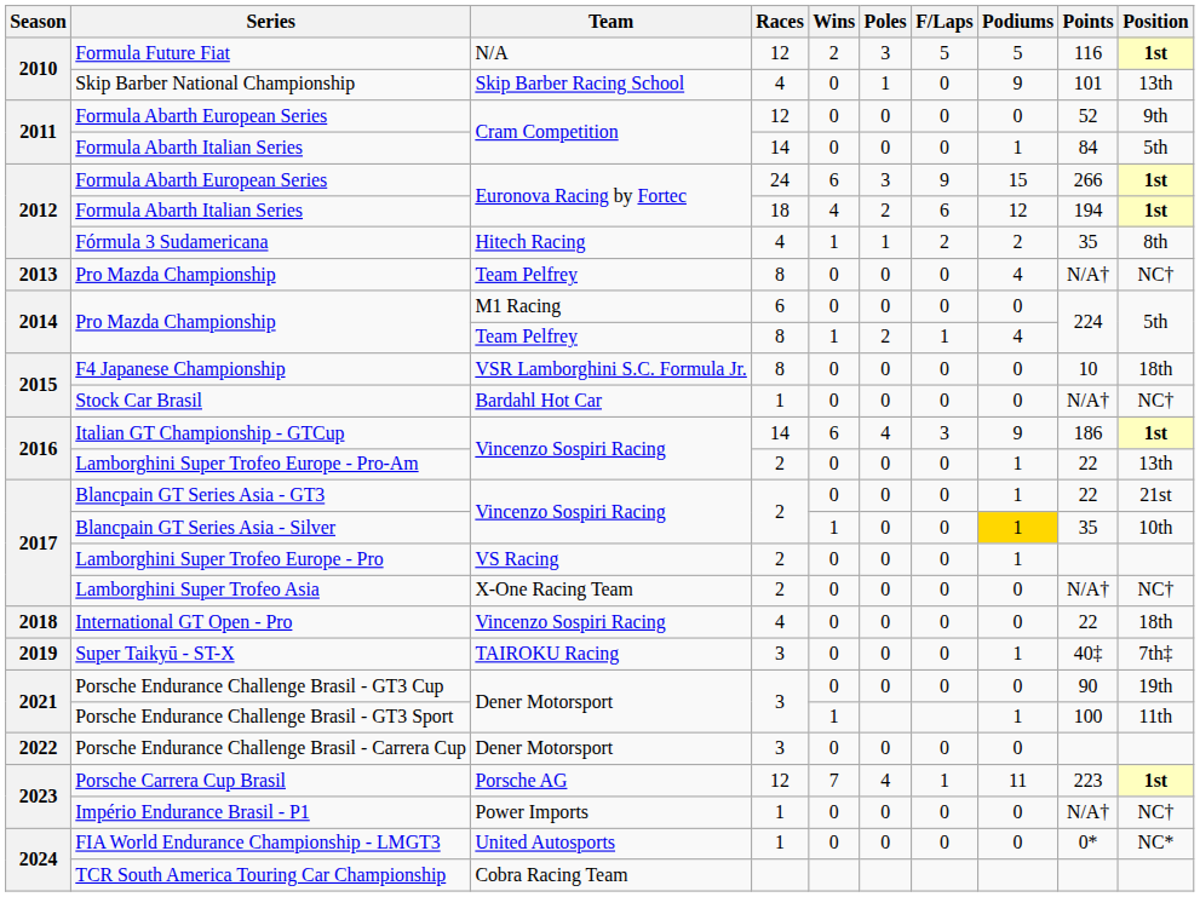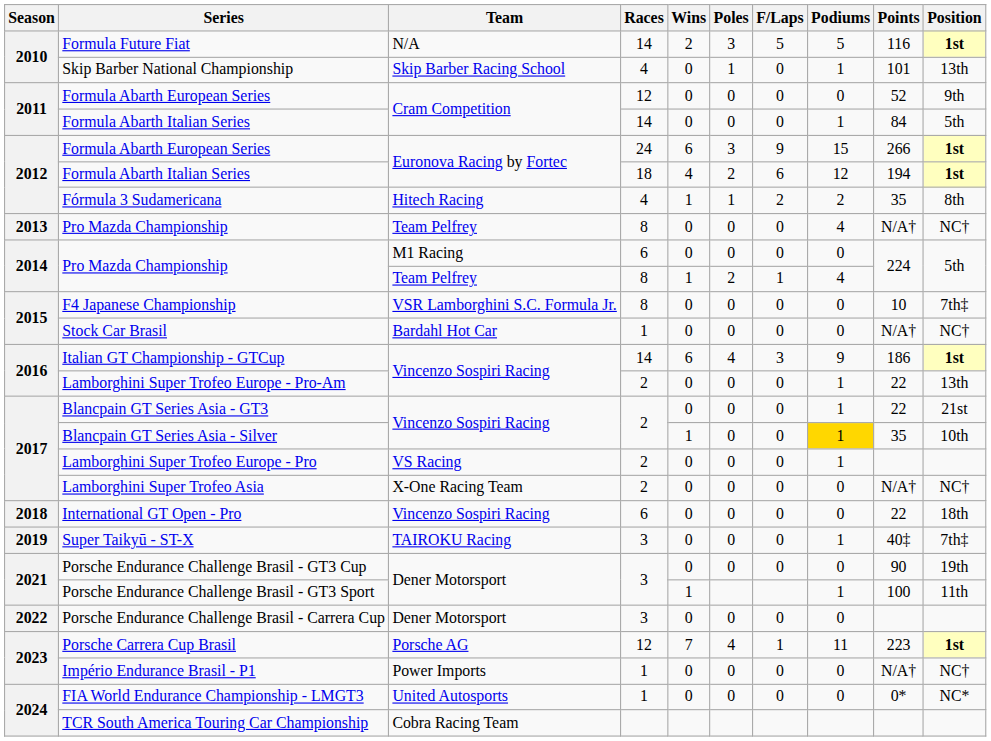 <table class="wikitable" style="font-size: 90%; text-align:center">
 <tr>
 <th>Season</th>
 <th>Series</th>
 <th>Team</th>
 <th>Races</th>
 <th>Wins</th>
 <th>Poles</th>
 <th>F/Laps</th>
 <th>Podiums</th>
 <th>Points</th>
 <th>Position</th>
 </tr>
 <tr>
 <th rowspan="2">2010</th>
 <td align=left><a href='#'>Formula Future Fiat</a></td>
 <td align=left>N/A</td>
-<td>12</td>
+<td>14</td>
 <td>2</td>
 <td>3</td>
 <td>5</td>
 <td>5</td>
 <td>116</td>
 <td style="background:#FFFFBF;"><strong>1st</strong></td>
 </tr>
 <tr>
 <td align=left>Skip Barber National Championship</td>
 <td align="left"><a href='#'>Skip Barber Racing School</a></td>
 <td>4</td>
 <td>0</td>
 <td>1</td>
 <td>0</td>
-<td>9</td>
+<td>1</td>
 <td>101</td>
 <td>13th</td>
 </tr>
 <tr>
 <th rowspan="2">2011</th>
 <td align="left"><a href='#'>Formula Abarth European Series</a></td>
 <td rowspan="2" align="left"><a href='#'>Cram Competition</a></td>
 <td>12</td>
 <td>0</td>
 <td>0</td>
 <td>0</td>
 <td>0</td>
 <td>52</td>
 <td>9th</td>
 </tr>
 <tr>
 <td align="left"><a href='#'>Formula Abarth Italian Series</a></td>
 <td>14</td>
 <td>0</td>
 <td>0</td>
 <td>0</td>
 <td>1</td>
 <td>84</td>
 <td>5th</td>
 </tr>
 <tr>
 <th rowspan="3">2012</th>
 <td align="left"><a href='#'>Formula Abarth European Series</a></td>
 <td rowspan="2" align="left"><a href='#'>Euronova Racing</a> by <a href='#'>Fortec</a></td>
 <td>24</td>
 <td>6</td>
 <td>3</td>
 <td>9</td>
 <td>15</td>
 <td>266</td>
 <td style="background:#FFFFBF;"><strong>1st</strong></td>
 </tr>
 <tr>
 <td align="left"><a href='#'>Formula Abarth Italian Series</a></td>
 <td>18</td>
 <td>4</td>
 <td>2</td>
 <td>6</td>
 <td>12</td>
 <td>194</td>
 <td style="background:#FFFFBF;"><strong>1st</strong></td>
 </tr>
 <tr>
 <td align="left"><a href='#'>Fórmula 3 Sudamericana</a></td>
 <td align="left"><a href='#'>Hitech Racing</a></td>
 <td>4</td>
 <td>1</td>
 <td>1</td>
 <td>2</td>
 <td>2</td>
 <td>35</td>
 <td>8th</td>
 </tr>
 <tr>
 <th>2013</th>
 <td align="left"><a href='#'>Pro Mazda Championship</a></td>
 <td align="left"><a href='#'>Team Pelfrey</a></td>
 <td>8</td>
 <td>0</td>
 <td>0</td>
 <td>0</td>
 <td>4</td>
 <td>N/A†</td>
 <td>NC†</td>
 </tr>
 <tr>
 <th rowspan="2">2014</th>
 <td rowspan="2" align="left"><a href='#'>Pro Mazda Championship</a></td>
 <td align="left">M1 Racing</td>
 <td>6</td>
 <td>0</td>
 <td>0</td>
 <td>0</td>
 <td>0</td>
 <td rowspan="2">224</td>
 <td rowspan="2">5th</td>
 </tr>
 <tr>
 <td align="left"><a href='#'>Team Pelfrey</a></td>
 <td>8</td>
 <td>1</td>
 <td>2</td>
 <td>1</td>
 <td>4</td>
 </tr>
 <tr>
 <th rowspan="2">2015</th>
 <td align="left"><a href='#'>F4 Japanese Championship</a></td>
 <td align="left"><a href='#'>VSR Lamborghini S.C. Formula Jr.</a></td>
 <td>8</td>
 <td>0</td>
 <td>0</td>
 <td>0</td>
 <td>0</td>
 <td>10</td>
-<td>18th</td>
+<td>7th‡</td>
 </tr>
 <tr>
 <td align="left"><a href='#'>Stock Car Brasil</a></td>
 <td align="left"><a href='#'>Bardahl Hot Car</a></td>
 <td>1</td>
 <td>0</td>
 <td>0</td>
 <td>0</td>
 <td>0</td>
 <td>N/A†</td>
 <td>NC†</td>
 </tr>
 <tr>
 <th rowspan="2">2016</th>
 <td align="left"><a href='#'>Italian GT Championship - GTCup</a></td>
 <td rowspan="2" align="left"><a href='#'>Vincenzo Sospiri Racing</a></td>
 <td>14</td>
 <td>6</td>
 <td>4</td>
 <td>3</td>
 <td>9</td>
 <td>186</td>
 <td style="background:#FFFFBF;"><strong>1st</strong></td>
 </tr>
 <tr>
 <td align="left"><a href='#'>Lamborghini Super Trofeo Europe - Pro-Am</a></td>
 <td>2</td>
 <td>0</td>
 <td>0</td>
 <td>0</td>
 <td>1</td>
 <td>22</td>
 <td>13th</td>
 </tr>
 <tr>
 <th rowspan="4">2017</th>
 <td align="left"><a href='#'>Blancpain GT Series Asia - GT3</a></td>
 <td rowspan="2" align="left"><a href='#'>Vincenzo Sospiri Racing</a></td>
 <td rowspan="2">2</td>
 <td>0</td>
 <td>0</td>
 <td>0</td>
 <td>1</td>
 <td>22</td>
 <td>21st</td>
 </tr>
 <tr>
 <td align="left"><a href='#'>Blancpain GT Series Asia - Silver</a></td>
 <td>1</td>
 <td>0</td>
 <td>0</td>
 <td style="background: gold;">1</td>
 <td>35</td>
 <td>10th</td>
 </tr>
 <tr>
 <td align="left"><a href='#'>Lamborghini Super Trofeo Europe - Pro</a></td>
 <td align="left"><a href='#'>VS Racing</a></td>
 <td>2</td>
 <td>0</td>
 <td>0</td>
 <td>0</td>
 <td>1</td>
 <td></td>
 <td></td>
 </tr>
 <tr>
 <td align="left"><a href='#'>Lamborghini Super Trofeo Asia</a></td>
 <td align="left">X-One Racing Team</td>
 <td>2</td>
 <td>0</td>
 <td>0</td>
 <td>0</td>
 <td>0</td>
 <td>N/A†</td>
 <td>NC†</td>
 </tr>
 <tr>
 <th>2018</th>
 <td align="left"><a href='#'>International GT Open - Pro</a></td>
 <td align="left"><a href='#'>Vincenzo Sospiri Racing</a></td>
-<td>4</td>
+<td>6</td>
 <td>0</td>
 <td>0</td>
 <td>0</td>
 <td>0</td>
 <td>22</td>
 <td>18th</td>
 </tr>
 <tr>
 <th>2019</th>
 <td align="left"><a href='#'>Super Taikyū - ST-X</a></td>
 <td align="left"><a href='#'>TAIROKU Racing</a></td>
 <td>3</td>
 <td>0</td>
 <td>0</td>
 <td>0</td>
 <td>1</td>
 <td>40‡</td>
 <td>7th‡</td>
 </tr>
 <tr>
 <th rowspan="2">2021</th>
 <td align="left">Porsche Endurance Challenge Brasil - GT3 Cup</td>
 <td rowspan="2" align="left">Dener Motorsport</td>
 <td rowspan="2">3</td>
 <td>0</td>
 <td>0</td>
 <td>0</td>
 <td>0</td>
 <td>90</td>
 <td>19th</td>
 </tr>
 <tr>
 <td align="left">Porsche Endurance Challenge Brasil - GT3 Sport</td>
 <td>1</td>
 <td></td>
 <td></td>
 <td>1</td>
 <td>100</td>
 <td>11th</td>
 </tr>
 <tr>
 <th>2022</th>
 <td align="left">Porsche Endurance Challenge Brasil - Carrera Cup</td>
 <td align="left">Dener Motorsport</td>
 <td>3</td>
 <td>0</td>
 <td>0</td>
 <td>0</td>
 <td>0</td>
 <td></td>
 <td></td>
 </tr>
 <tr>
 <th rowspan="2">2023</th>
 <td align="left"><a href='#'>Porsche Carrera Cup Brasil</a></td>
 <td align="left"><a href='#'>Porsche AG</a></td>
 <td>12</td>
 <td>7</td>
 <td>4</td>
 <td>1</td>
 <td>11</td>
 <td>223</td>
 <td style="background:#FFFFBF;"><strong>1st</strong></td>
 </tr>
 <tr>
 <td align="left"><a href='#'>Império Endurance Brasil - P1</a></td>
 <td align="left">Power Imports</td>
 <td>1</td>
 <td>0</td>
 <td>0</td>
 <td>0</td>
 <td>0</td>
 <td>N/A†</td>
 <td>NC†</td>
 </tr>
 <tr>
 <th rowspan="2">2024</th>
 <td align="left"><a href='#'>FIA World Endurance Championship - LMGT3</a></td>
 <td align="left"><a href='#'>United Autosports</a></td>
 <td>1</td>
 <td>0</td>
 <td>0</td>
 <td>0</td>
 <td>0</td>
 <td>0*</td>
 <td>NC*</td>
 </tr>
 <tr>
 <td align=left><a href='#'>TCR South America Touring Car Championship</a></td>
 <td align=left>Cobra Racing Team</td>
 <td></td>
 <td></td>
 <td></td>
 <td></td>
 <td></td>
 <td></td>
 <td></td>
 </tr>
 </table>
